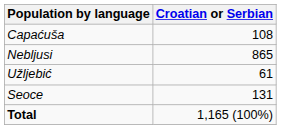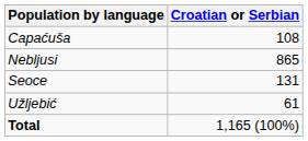 <table class="wikitable sortable">
 <tr>
 <th>Population by language</th>
 <th><a href='#'>Croatian</a> or <a href='#'>Serbian</a></th>
 </tr>
 <tr>
 <td><em>Capaćuša</em></td>
 <td align="right">108</td>
 </tr>
 <tr>
 <td><em>Nebljusi</em></td>
 <td align="right">865</td>
 </tr>
 <tr>
+<td><em>Seoce</em></td>
+<td align="right">131</td>
+</tr>
+<tr>
 <td><em>Užljebić</em></td>
 <td align="right">61</td>
-</tr>
-<tr>
-<td><em>Seoce</em></td>
-<td align="right">131</td>
 </tr>
 <tr>
 <td><strong>Total</strong></td>
 <td align="right">1,165 (100%)</td>
 </tr>
 </table>
